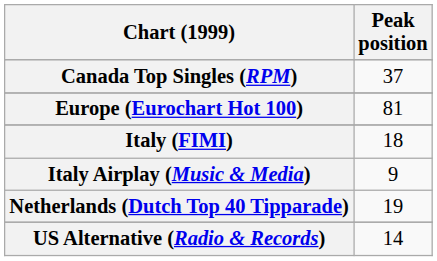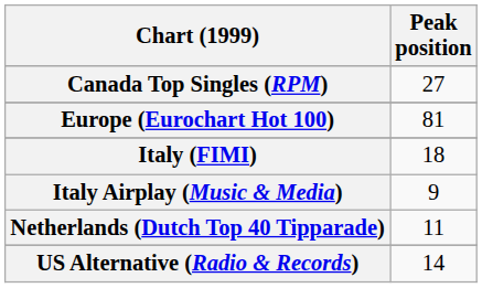 <table class="wikitable sortable plainrowheaders" style="text-align:center">
 <tr>
 <th>Chart (1999)</th>
 <th>Peak<br>position</th>
 </tr>
 <tr>
 </tr>
 <tr>
 <th scope="row">Canada Top Singles (<em><a href='#'>RPM</a></em>)</th>
-<td>37</td>
+<td>27</td>
 </tr>
 <tr>
 </tr>
 <tr>
 <th scope="row">Europe (<a href='#'>Eurochart Hot 100</a>)</th>
 <td>81</td>
 </tr>
 <tr>
 </tr>
 <tr>
 </tr>
 <tr>
 <th scope="row">Italy (<a href='#'>FIMI</a>)</th>
 <td>18</td>
 </tr>
 <tr>
 <th scope="row">Italy Airplay (<em><a href='#'>Music & Media</a></em>)</th>
 <td>9</td>
 </tr>
 <tr>
 <th scope="row">Netherlands (<a href='#'>Dutch Top 40 Tipparade</a>)</th>
-<td>19</td>
+<td>11</td>
 </tr>
 <tr>
 </tr>
 <tr>
 </tr>
 <tr>
 </tr>
 <tr>
 </tr>
 <tr>
 </tr>
 <tr>
 <th scope="row">US Alternative (<em><a href='#'>Radio & Records</a></em>)</th>
 <td>14</td>
 </tr>
 </table>
